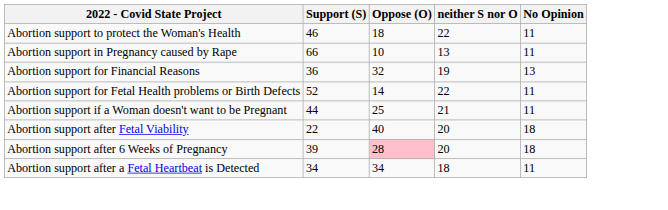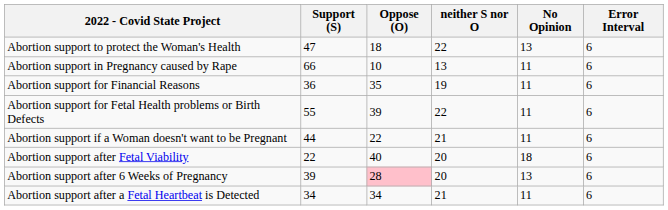 <table class="wikitable sortable">
 <tr>
 <th>2022 - Covid State Project</th>
 <th>Support (S)</th>
 <th>Oppose (O)</th>
 <th>neither S nor O</th>
 <th>No Opinion</th>
+<th>Error Interval</th>
 </tr>
 <tr>
 <td>Abortion support to protect the Woman's Health</td>
-<td>46</td>
+<td>47</td>
 <td>18</td>
 <td>22</td>
-<td>11</td>
+<td>13</td>
+<td>6</td>
 </tr>
 <tr>
 <td>Abortion support in Pregnancy caused by Rape</td>
 <td>66</td>
 <td>10</td>
 <td>13</td>
 <td>11</td>
+<td>6</td>
 </tr>
 <tr>
 <td>Abortion support for Financial Reasons</td>
 <td>36</td>
-<td>32</td>
+<td>35</td>
 <td>19</td>
-<td>13</td>
+<td>11</td>
+<td>6</td>
 </tr>
 <tr>
 <td>Abortion support for Fetal Health problems or Birth Defects</td>
-<td>52</td>
-<td>14</td>
+<td>55</td>
+<td>39</td>
 <td>22</td>
 <td>11</td>
+<td>6</td>
 </tr>
 <tr>
 <td>Abortion support if a Woman doesn't want to be Pregnant</td>
 <td>44</td>
-<td>25</td>
+<td>22</td>
 <td>21</td>
 <td>11</td>
+<td>6</td>
 </tr>
 <tr>
 <td>Abortion support after <a href='#'>Fetal Viability</a></td>
 <td>22</td>
 <td>40</td>
 <td>20</td>
 <td>18</td>
+<td>6</td>
 </tr>
 <tr>
 <td>Abortion support after 6 Weeks of Pregnancy</td>
 <td>39</td>
 <td style="background: pink;">28</td>
 <td>20</td>
-<td>18</td>
+<td>13</td>
+<td>6</td>
 </tr>
 <tr>
 <td>Abortion support after a <a href='#'>Fetal Heartbeat</a> is Detected</td>
 <td>34</td>
 <td>34</td>
-<td>18</td>
+<td>21</td>
 <td>11</td>
+<td>6</td>
 </tr>
 </table>
